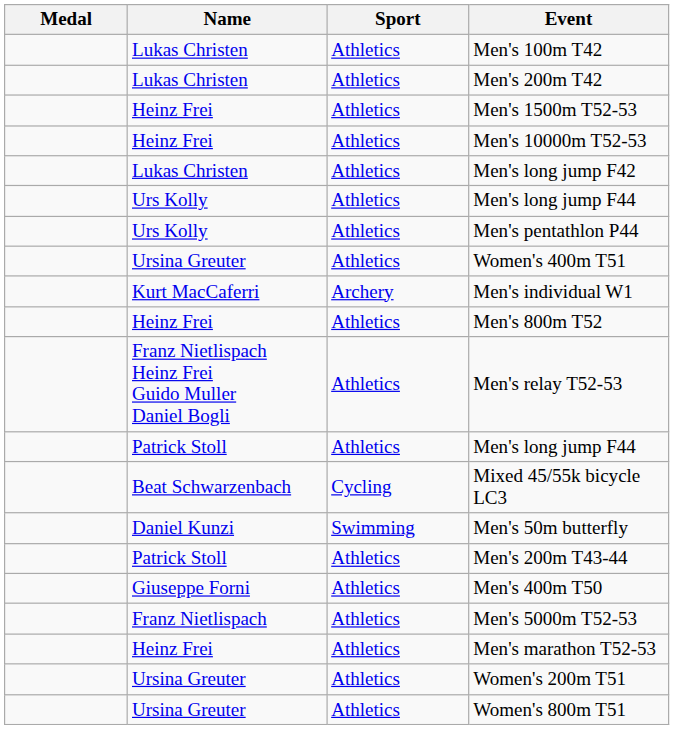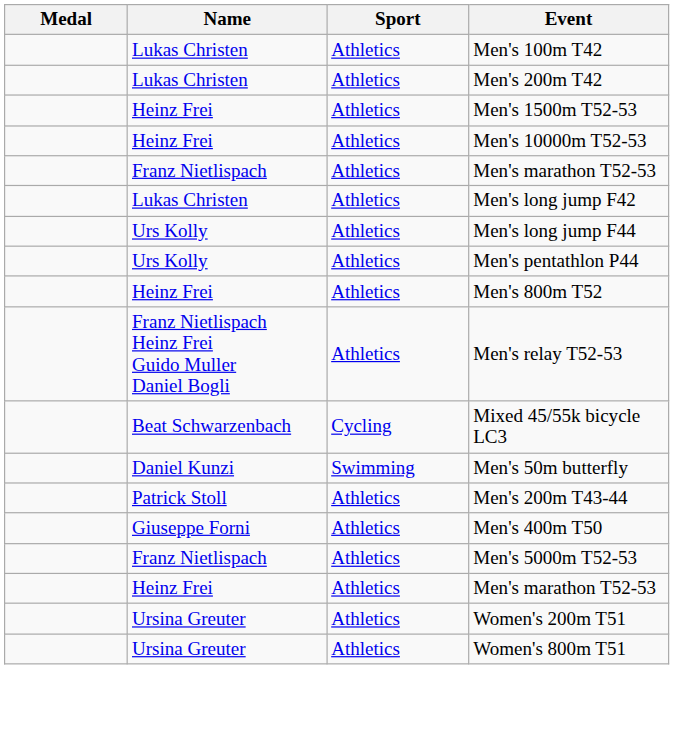 <table class="wikitable">
 <tr>
 <th style="width:6em">Medal</th>
 <th style="width:10em">Name</th>
 <th style="width:7em">Sport</th>
 <th style="width:10em">Event</th>
 </tr>
 <tr>
 <td></td>
 <td><a href='#'>Lukas Christen</a></td>
 <td><a href='#'>Athletics</a></td>
 <td>Men's 100m T42</td>
 </tr>
 <tr>
 <td></td>
 <td><a href='#'>Lukas Christen</a></td>
 <td><a href='#'>Athletics</a></td>
 <td>Men's 200m T42</td>
 </tr>
 <tr>
 <td></td>
 <td><a href='#'>Heinz Frei</a></td>
 <td><a href='#'>Athletics</a></td>
 <td>Men's 1500m T52-53</td>
 </tr>
 <tr>
 <td></td>
 <td><a href='#'>Heinz Frei</a></td>
 <td><a href='#'>Athletics</a></td>
 <td>Men's 10000m T52-53</td>
 </tr>
 <tr>
 <td></td>
+<td><a href='#'>Franz Nietlispach</a></td>
+<td><a href='#'>Athletics</a></td>
+<td>Men's marathon T52-53</td>
+</tr>
+<tr>
+<td></td>
 <td><a href='#'>Lukas Christen</a></td>
 <td><a href='#'>Athletics</a></td>
 <td>Men's long jump F42</td>
 </tr>
 <tr>
 <td></td>
 <td><a href='#'>Urs Kolly</a></td>
 <td><a href='#'>Athletics</a></td>
 <td>Men's long jump F44</td>
 </tr>
 <tr>
 <td></td>
 <td><a href='#'>Urs Kolly</a></td>
 <td><a href='#'>Athletics</a></td>
 <td>Men's pentathlon P44</td>
 </tr>
 <tr>
 <td></td>
-<td><a href='#'>Ursina Greuter</a></td>
-<td><a href='#'>Athletics</a></td>
-<td>Women's 400m T51</td>
-</tr>
-<tr>
-<td></td>
-<td><a href='#'>Kurt MacCaferri</a></td>
-<td><a href='#'>Archery</a></td>
-<td>Men's individual W1</td>
-</tr>
-<tr>
-<td></td>
 <td><a href='#'>Heinz Frei</a></td>
 <td><a href='#'>Athletics</a></td>
 <td>Men's 800m T52</td>
 </tr>
 <tr>
 <td></td>
 <td><a href='#'>Franz Nietlispach</a><br> <a href='#'>Heinz Frei</a><br> <a href='#'>Guido Muller</a><br> <a href='#'>Daniel Bogli</a></td>
 <td><a href='#'>Athletics</a></td>
 <td>Men's  relay T52-53</td>
-</tr>
-<tr>
-<td></td>
-<td><a href='#'>Patrick Stoll</a></td>
-<td><a href='#'>Athletics</a></td>
-<td>Men's long jump F44</td>
 </tr>
 <tr>
 <td></td>
 <td><a href='#'>Beat Schwarzenbach</a></td>
 <td><a href='#'>Cycling</a></td>
 <td>Mixed 45/55k bicycle LC3</td>
 </tr>
 <tr>
 <td></td>
 <td><a href='#'>Daniel Kunzi</a></td>
 <td><a href='#'>Swimming</a></td>
 <td>Men's 50m butterfly</td>
 </tr>
 <tr>
 <td></td>
 <td><a href='#'>Patrick Stoll</a></td>
 <td><a href='#'>Athletics</a></td>
 <td>Men's 200m T43-44</td>
 </tr>
 <tr>
 <td></td>
 <td><a href='#'>Giuseppe Forni</a></td>
 <td><a href='#'>Athletics</a></td>
 <td>Men's 400m T50</td>
 </tr>
 <tr>
 <td></td>
 <td><a href='#'>Franz Nietlispach</a></td>
 <td><a href='#'>Athletics</a></td>
 <td>Men's 5000m T52-53</td>
 </tr>
 <tr>
 <td></td>
 <td><a href='#'>Heinz Frei</a></td>
 <td><a href='#'>Athletics</a></td>
 <td>Men's marathon T52-53</td>
 </tr>
 <tr>
 <td></td>
 <td><a href='#'>Ursina Greuter</a></td>
 <td><a href='#'>Athletics</a></td>
 <td>Women's 200m T51</td>
 </tr>
 <tr>
 <td></td>
 <td><a href='#'>Ursina Greuter</a></td>
 <td><a href='#'>Athletics</a></td>
 <td>Women's 800m T51</td>
 </tr>
 </table>
